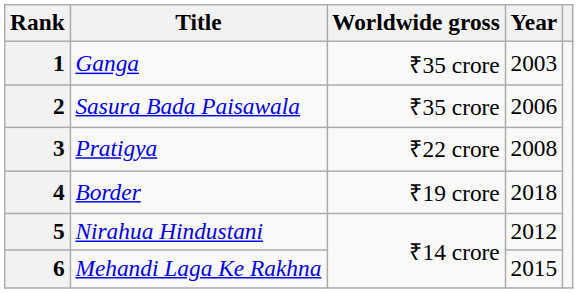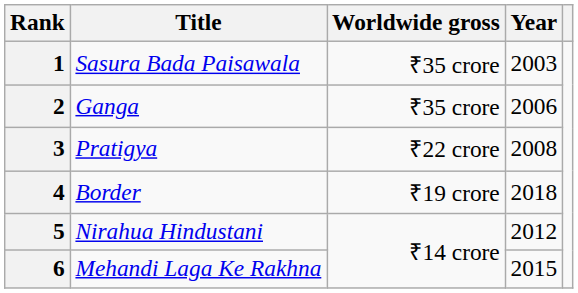 <table class="wikitable sortable plainrowheaders">
 <tr>
 <th scope="col">Rank</th>
 <th scope="col">Title</th>
 <th scope="col">Worldwide gross</th>
 <th scope="col">Year</th>
 <th scope="col" class="unsortable"></th>
 </tr>
 <tr>
 <th scope="row" style=text-align:right>1</th>
-<td><em><a href='#'>Ganga</a></em></td>
+<td><em><a href='#'>Sasura Bada Paisawala</a></em></td>
 <td align="right">₹35 crore</td>
 <td align="center">2003</td>
 <td rowspan="8" style="text-align:center;"></td>
 </tr>
 <tr>
 <th scope="row" style=text-align:right>2</th>
-<td><em><a href='#'>Sasura Bada Paisawala</a></em></td>
+<td><em><a href='#'>Ganga</a></em></td>
 <td align="right">₹35 crore</td>
 <td align="center">2006</td>
 </tr>
 <tr>
 <th scope="row" style=text-align:right>3</th>
 <td><em><a href='#'>Pratigya</a></em></td>
 <td align="right">₹22 crore</td>
 <td align="center">2008</td>
 </tr>
 <tr>
 <th scope="row" style=text-align:right>4</th>
 <td><em><a href='#'>Border</a></em></td>
 <td align="right">₹19 crore</td>
 <td align="center">2018</td>
 </tr>
 <tr>
 <th scope="row" style=text-align:right>5</th>
 <td><em><a href='#'>Nirahua Hindustani</a></em></td>
 <td rowspan="2"  align="right">₹14 crore</td>
 <td align="center">2012</td>
 </tr>
 <tr>
 <th scope="row" style=text-align:right>6</th>
 <td><em><a href='#'>Mehandi Laga Ke Rakhna</a></em></td>
 <td align="center">2015</td>
 </tr>
 </table>
